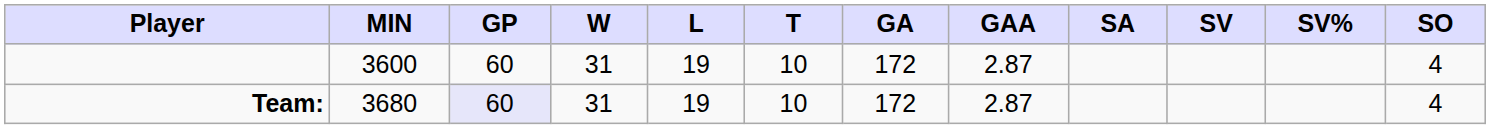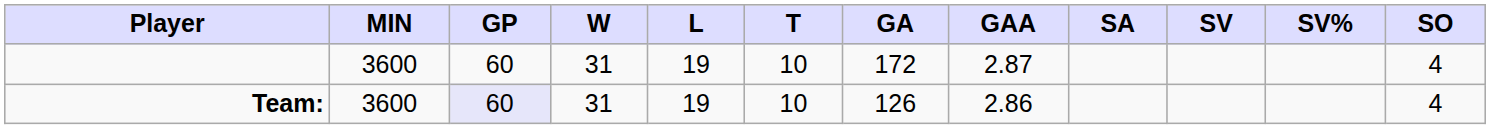 <table style="width:60%;" class="wikitable sortable">
 <tr>
 <th style="background:#ddf; width:10%;">Player</th>
 <th style="width:3%; background:#ddf;">MIN</th>
 <th style="width:3%; background:#ddf;">GP</th>
 <th style="width:3%; background:#ddf;">W</th>
 <th style="width:3%; background:#ddf;">L</th>
 <th style="width:3%; background:#ddf;">T</th>
 <th style="width:3%; background:#ddf;">GA</th>
 <th style="width:3%; background:#ddf;">GAA</th>
 <th style="width:3%; background:#ddf;">SA</th>
 <th style="width:3%; background:#ddf;">SV</th>
 <th style="width:3%; background:#ddf;">SV%</th>
 <th style="width:3%; background:#ddf;">SO</th>
 </tr>
 <tr style="text-align:center;">
 <td style="text-align:right;"></td>
 <td>3600</td>
 <td>60</td>
 <td>31</td>
 <td>19</td>
 <td>10</td>
 <td>172</td>
 <td>2.87</td>
 <td></td>
 <td></td>
 <td></td>
 <td>4</td>
 </tr>
 <tr style="text-align:center;">
 <td style="text-align:right;"><strong>Team:</strong></td>
-<td>3680</td>
+<td>3600</td>
 <td style="background: lavender;">60</td>
 <td>31</td>
 <td>19</td>
 <td>10</td>
-<td>172</td>
-<td>2.87</td>
+<td>126</td>
+<td>2.86</td>
 <td></td>
 <td></td>
 <td></td>
 <td>4</td>
 </tr>
 </table>
